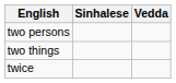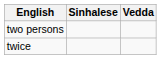 <table class="wikitable">
 <tr>
 <th>English</th>
 <th>Sinhalese</th>
 <th>Vedda</th>
 </tr>
 <tr>
 <td>two persons</td>
 <td></td>
 <td></td>
 </tr>
 <tr>
-<td>two things</td>
-<td></td>
-<td></td>
-</tr>
-<tr>
 <td>twice</td>
 <td></td>
 <td></td>
 </tr>
 </table>
